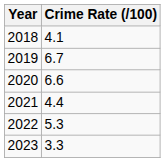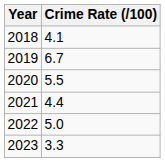 <table class="wikitable">
 <tr>
 <th>Year</th>
 <th>Crime Rate (/100)</th>
 </tr>
 <tr>
 <td>2018</td>
 <td>4.1</td>
 </tr>
 <tr>
 <td>2019</td>
 <td>6.7</td>
 </tr>
 <tr>
 <td>2020</td>
-<td>6.6</td>
+<td>5.5</td>
 </tr>
 <tr>
 <td>2021</td>
 <td>4.4</td>
 </tr>
 <tr>
 <td>2022</td>
-<td>5.3</td>
+<td>5.0</td>
 </tr>
 <tr>
 <td>2023</td>
 <td>3.3</td>
 </tr>
 </table>
